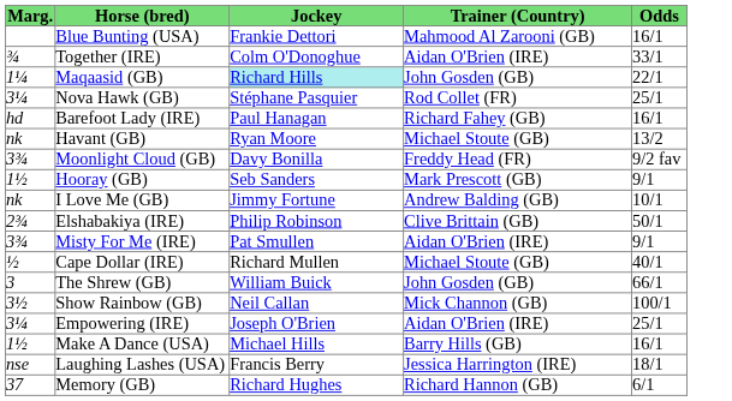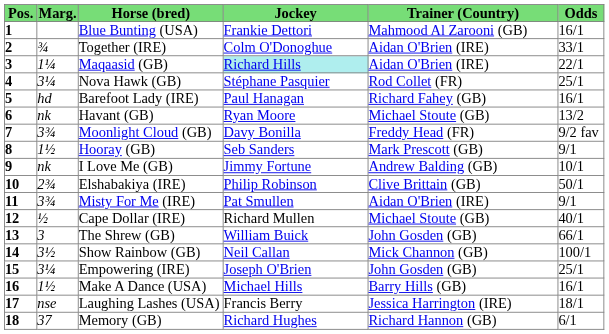 <table class = "sortable" | border="1" cellpadding="0" style="border-collapse: collapse;">
 <tr style="background:#7d7; text-align:center;">
+<th style="width:35px;"><strong>Pos.</strong></th>
 <th style="width:45px;"><strong>Marg.</strong></th>
 <th style="width:160px;"><strong>Horse (bred)</strong></th>
 <th style="width:160px;"><strong>Jockey</strong></th>
 <th style="width:210px;"><strong>Trainer (Country)</strong></th>
 <th style="width:50px;"><strong>Odds</strong></th>
 </tr>
 <tr>
+<td><strong>1</strong></td>
 <td></td>
 <td><a href='#'>Blue Bunting</a> (USA)</td>
 <td><a href='#'>Frankie Dettori</a></td>
 <td><a href='#'>Mahmood Al Zarooni</a> (GB)</td>
 <td>16/1</td>
 </tr>
 <tr>
+<td><strong>2</strong></td>
 <td><em>¾</em></td>
 <td>Together (IRE)</td>
 <td><a href='#'>Colm O'Donoghue</a></td>
 <td><a href='#'>Aidan O'Brien</a> (IRE)</td>
 <td>33/1</td>
 </tr>
 <tr>
+<td><strong>3</strong></td>
 <td><em>1¼</em></td>
 <td><a href='#'>Maqaasid</a> (GB)</td>
 <td style="background: paleturquoise;"><a href='#'>Richard Hills</a></td>
-<td><a href='#'>John Gosden</a> (GB)</td>
+<td><a href='#'>Aidan O'Brien</a> (IRE)</td>
 <td>22/1</td>
 </tr>
 <tr>
+<td><strong>4</strong></td>
 <td><em>3¼</em></td>
 <td>Nova Hawk (GB)</td>
 <td><a href='#'>Stéphane Pasquier</a></td>
 <td><a href='#'>Rod Collet</a> (FR)</td>
 <td>25/1</td>
 </tr>
 <tr>
+<td><strong>5</strong></td>
 <td><em>hd</em></td>
 <td>Barefoot Lady (IRE)</td>
 <td><a href='#'>Paul Hanagan</a></td>
 <td><a href='#'>Richard Fahey</a> (GB)</td>
 <td>16/1</td>
 </tr>
 <tr>
+<td><strong>6</strong></td>
 <td><em>nk</em></td>
 <td>Havant (GB)</td>
 <td><a href='#'>Ryan Moore</a></td>
 <td><a href='#'>Michael Stoute</a> (GB)</td>
 <td>13/2</td>
 </tr>
 <tr>
+<td><strong>7</strong></td>
 <td><em>3¾</em></td>
 <td><a href='#'>Moonlight Cloud</a> (GB)</td>
 <td><a href='#'>Davy Bonilla</a></td>
 <td><a href='#'>Freddy Head</a> (FR)</td>
 <td>9/2 fav</td>
 </tr>
 <tr>
+<td><strong>8</strong></td>
 <td><em>1½</em></td>
 <td><a href='#'>Hooray</a> (GB)</td>
 <td><a href='#'>Seb Sanders</a></td>
 <td><a href='#'>Mark Prescott</a> (GB)</td>
 <td>9/1</td>
 </tr>
 <tr>
+<td><strong>9</strong></td>
 <td><em>nk</em></td>
 <td>I Love Me (GB)</td>
 <td><a href='#'>Jimmy Fortune</a></td>
 <td><a href='#'>Andrew Balding</a> (GB)</td>
 <td>10/1</td>
 </tr>
 <tr>
+<td><strong>10</strong></td>
 <td><em>2¾</em></td>
 <td>Elshabakiya (IRE)</td>
 <td><a href='#'>Philip Robinson</a></td>
 <td><a href='#'>Clive Brittain</a> (GB)</td>
 <td>50/1</td>
 </tr>
 <tr>
+<td><strong>11</strong></td>
 <td><em>3¾</em></td>
 <td><a href='#'>Misty For Me</a> (IRE)</td>
 <td><a href='#'>Pat Smullen</a></td>
 <td><a href='#'>Aidan O'Brien</a> (IRE)</td>
 <td>9/1</td>
 </tr>
 <tr>
+<td><strong>12</strong></td>
 <td><em>½</em></td>
 <td>Cape Dollar (IRE)</td>
 <td>Richard Mullen</td>
 <td><a href='#'>Michael Stoute</a> (GB)</td>
 <td>40/1</td>
 </tr>
 <tr>
+<td><strong>13</strong></td>
 <td><em>3</em></td>
 <td>The Shrew (GB)</td>
 <td><a href='#'>William Buick</a></td>
 <td><a href='#'>John Gosden</a> (GB)</td>
 <td>66/1</td>
 </tr>
 <tr>
+<td><strong>14</strong></td>
 <td><em>3½</em></td>
 <td>Show Rainbow (GB)</td>
 <td><a href='#'>Neil Callan</a></td>
 <td><a href='#'>Mick Channon</a> (GB)</td>
 <td>100/1</td>
 </tr>
 <tr>
+<td><strong>15</strong></td>
 <td><em>3¼</em></td>
 <td>Empowering (IRE)</td>
 <td><a href='#'>Joseph O'Brien</a></td>
-<td><a href='#'>Aidan O'Brien</a> (IRE)</td>
+<td><a href='#'>John Gosden</a> (GB)</td>
 <td>25/1</td>
 </tr>
 <tr>
+<td><strong>16</strong></td>
 <td><em>1½</em></td>
 <td>Make A Dance (USA)</td>
 <td><a href='#'>Michael Hills</a></td>
 <td><a href='#'>Barry Hills</a> (GB)</td>
 <td>16/1</td>
 </tr>
 <tr>
+<td><strong>17</strong></td>
 <td><em>nse</em></td>
 <td>Laughing Lashes (USA)</td>
 <td>Francis Berry</td>
 <td><a href='#'>Jessica Harrington</a> (IRE)</td>
 <td>18/1</td>
 </tr>
 <tr>
+<td><strong>18</strong></td>
 <td><em>37</em></td>
 <td>Memory (GB)</td>
 <td><a href='#'>Richard Hughes</a></td>
 <td><a href='#'>Richard Hannon</a> (GB)</td>
 <td>6/1</td>
 </tr>
 </table>
